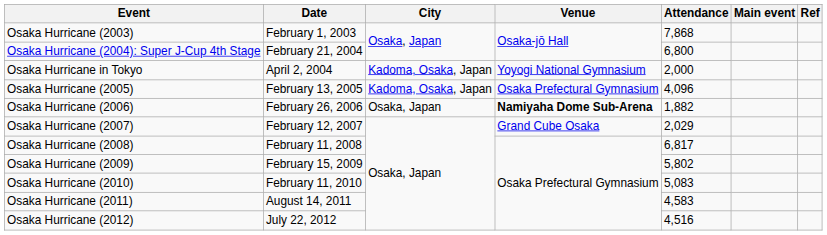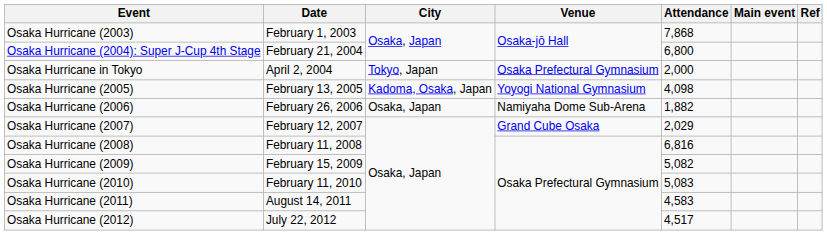 <table class="wikitable sortable">
 <tr>
 <th>Event</th>
 <th>Date</th>
 <th>City</th>
 <th>Venue</th>
 <th>Attendance</th>
 <th class=unsortable>Main event</th>
 <th>Ref</th>
 </tr>
 <tr>
 <td>Osaka Hurricane (2003)</td>
 <td>February 1, 2003</td>
 <td rowspan="2"><a href='#'>Osaka</a>, <a href='#'>Japan</a></td>
 <td rowspan="2"><a href='#'>Osaka-jō Hall</a></td>
 <td>7,868</td>
 <td></td>
 <td></td>
 </tr>
 <tr>
 <td><a href='#'>Osaka Hurricane (2004): Super J-Cup 4th Stage</a></td>
 <td>February 21, 2004</td>
 <td>6,800</td>
 <td></td>
 <td></td>
 </tr>
 <tr>
 <td>Osaka Hurricane in Tokyo</td>
 <td>April 2, 2004</td>
-<td><a href='#'>Kadoma, Osaka</a>, Japan</td>
-<td><a href='#'>Yoyogi National Gymnasium</a></td>
+<td><a href='#'>Tokyo</a>, Japan</td>
+<td><a href='#'>Osaka Prefectural Gymnasium</a></td>
 <td>2,000</td>
 <td></td>
 <td></td>
 </tr>
 <tr>
 <td>Osaka Hurricane (2005)</td>
 <td>February 13, 2005</td>
 <td><a href='#'>Kadoma, Osaka</a>, Japan</td>
-<td><a href='#'>Osaka Prefectural Gymnasium</a></td>
-<td>4,096</td>
+<td><a href='#'>Yoyogi National Gymnasium</a></td>
+<td>4,098</td>
 <td></td>
 <td></td>
 </tr>
 <tr>
 <td>Osaka Hurricane (2006)<br></td>
 <td>February 26, 2006</td>
 <td>Osaka, Japan</td>
-<td><strong>Namiyaha Dome Sub-Arena</strong></td>
+<td>Namiyaha Dome Sub-Arena</td>
 <td>1,882</td>
 <td></td>
 <td></td>
 </tr>
 <tr>
 <td>Osaka Hurricane (2007)</td>
 <td>February 12, 2007</td>
 <td rowspan="6">Osaka, Japan</td>
 <td><a href='#'>Grand Cube Osaka</a></td>
 <td>2,029</td>
 <td></td>
 <td></td>
 </tr>
 <tr>
 <td>Osaka Hurricane (2008)</td>
 <td>February 11, 2008</td>
 <td rowspan="5">Osaka Prefectural Gymnasium</td>
-<td>6,817</td>
+<td>6,816</td>
 <td></td>
 <td></td>
 </tr>
 <tr>
 <td>Osaka Hurricane (2009)</td>
 <td>February 15, 2009</td>
-<td>5,802</td>
+<td>5,082</td>
 <td></td>
 <td></td>
 </tr>
 <tr>
 <td>Osaka Hurricane (2010)<br></td>
 <td>February 11, 2010</td>
 <td>5,083</td>
 <td></td>
 <td></td>
 </tr>
 <tr>
 <td>Osaka Hurricane (2011)</td>
 <td>August 14, 2011</td>
 <td>4,583</td>
 <td></td>
 <td></td>
 </tr>
 <tr>
 <td>Osaka Hurricane (2012)</td>
 <td>July 22, 2012</td>
-<td>4,516</td>
+<td>4,517</td>
 <td></td>
 <td></td>
 </tr>
 </table>
